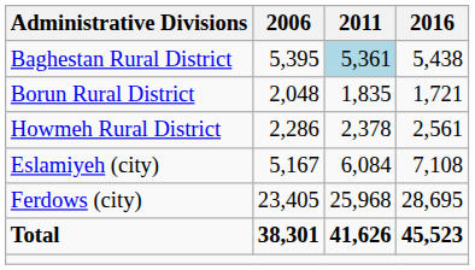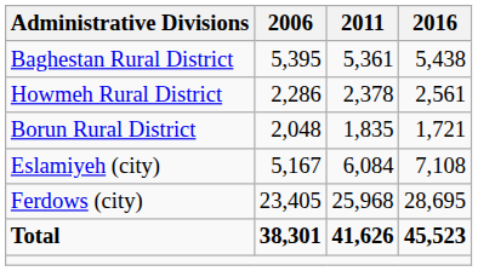 <table class="wikitable">
 <tr>
 <th>Administrative Divisions</th>
 <th>2006</th>
 <th>2011</th>
 <th>2016</th>
 </tr>
 <tr>
 <td><a href='#'>Baghestan Rural District</a></td>
 <td style="text-align: right;">5,395</td>
-<td style="background: lightblue; text-align: right;">5,361</td>
+<td style="text-align: right;">5,361</td>
 <td style="text-align: right;">5,438</td>
+</tr>
+<tr>
+<td><a href='#'>Howmeh Rural District</a></td>
+<td style="text-align: right;">2,286</td>
+<td style="text-align: right;">2,378</td>
+<td style="text-align: right;">2,561</td>
 </tr>
 <tr>
 <td><a href='#'>Borun Rural District</a></td>
 <td style="text-align: right;">2,048</td>
 <td style="text-align: right;">1,835</td>
 <td style="text-align: right;">1,721</td>
-</tr>
-<tr>
-<td><a href='#'>Howmeh Rural District</a></td>
-<td style="text-align: right;">2,286</td>
-<td style="text-align: right;">2,378</td>
-<td style="text-align: right;">2,561</td>
 </tr>
 <tr>
 <td><a href='#'>Eslamiyeh</a> (city)</td>
 <td style="text-align: right;">5,167</td>
 <td style="text-align: right;">6,084</td>
 <td style="text-align: right;">7,108</td>
 </tr>
 <tr>
 <td><a href='#'>Ferdows</a> (city)</td>
 <td style="text-align: right;">23,405</td>
 <td style="text-align: right;">25,968</td>
 <td style="text-align: right;">28,695</td>
 </tr>
 <tr>
 <td><strong>Total</strong></td>
 <td style="text-align: right;"><strong>38,301</strong></td>
 <td style="text-align: right;"><strong>41,626</strong></td>
 <td style="text-align: right;"><strong>45,523</strong></td>
 </tr>
 <tr>
 <td colspan=4></td>
 </tr>
 </table>
